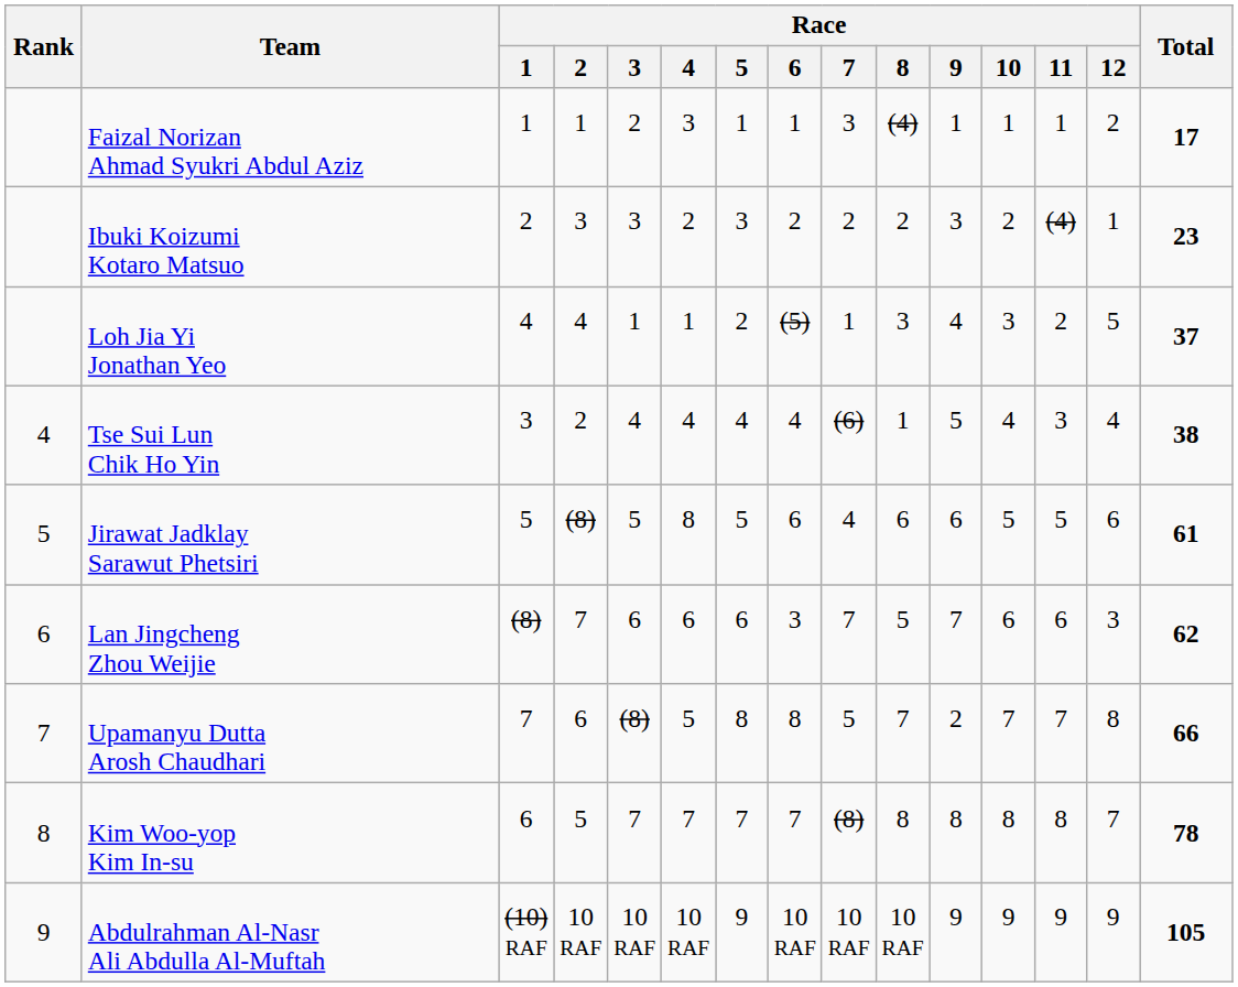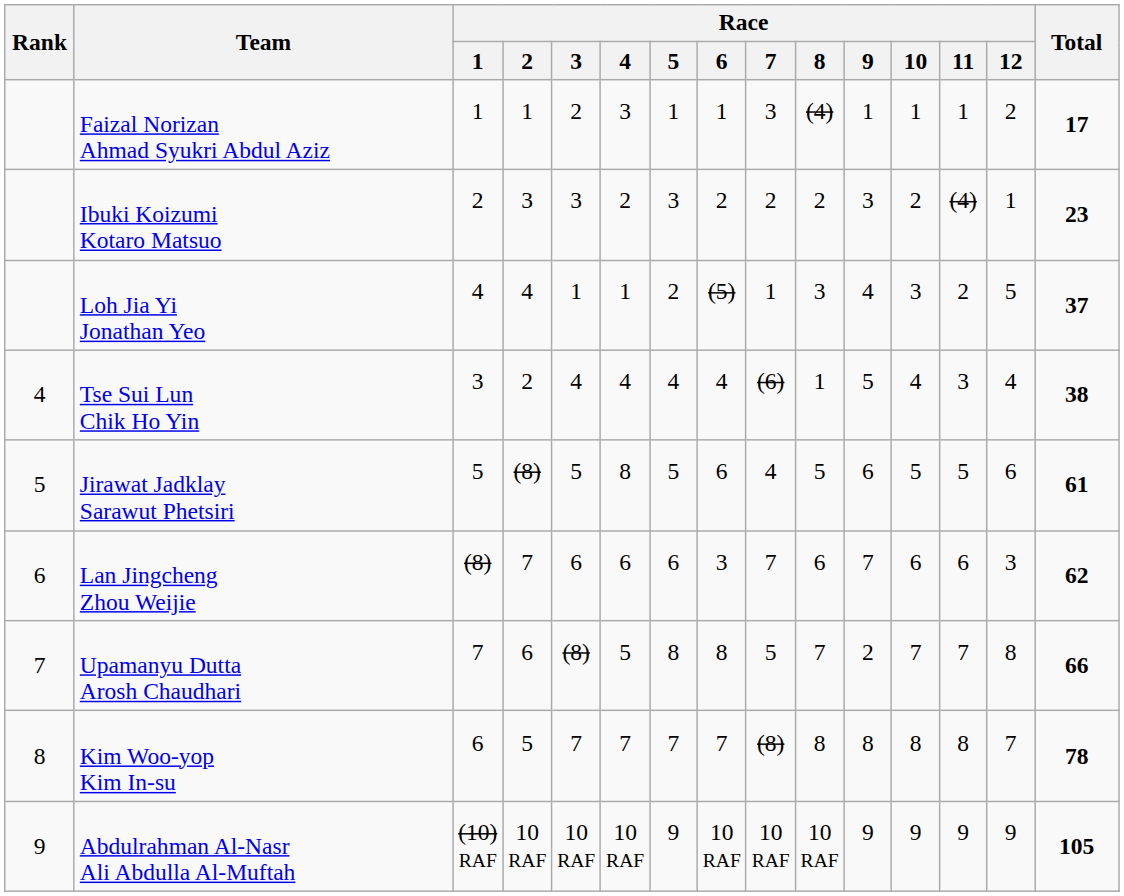 <table | class="wikitable" style="text-align:center">
 <tr>
 <th rowspan="2" width=40>Rank</th>
 <th rowspan="2" width=250>Team</th>
 <th colspan="12">Race</th>
 <th rowspan="2" width=50>Total</th>
 </tr>
 <tr>
 <th width=25>1</th>
 <th width=25>2</th>
 <th width=25>3</th>
 <th width=25>4</th>
 <th width=25>5</th>
 <th width=25>6</th>
 <th width=25>7</th>
 <th width=25>8</th>
 <th width=25>9</th>
 <th width=25>10</th>
 <th width=25>11</th>
 <th width=25>12</th>
 </tr>
 <tr>
 <td></td>
 <td align=left><br><a href='#'>Faizal Norizan</a><br><a href='#'>Ahmad Syukri Abdul Aziz</a></td>
 <td>1<br> </td>
 <td>1<br> </td>
 <td>2<br> </td>
 <td>3<br> </td>
 <td>1<br> </td>
 <td>1<br> </td>
 <td>3<br> </td>
 <td><s>(4)</s><br> </td>
 <td>1<br> </td>
 <td>1<br> </td>
 <td>1<br> </td>
 <td>2<br> </td>
 <td><strong>17</strong></td>
 </tr>
 <tr>
 <td></td>
 <td align=left><br><a href='#'>Ibuki Koizumi</a><br><a href='#'>Kotaro Matsuo</a></td>
 <td>2<br> </td>
 <td>3<br> </td>
 <td>3<br> </td>
 <td>2<br> </td>
 <td>3<br> </td>
 <td>2<br> </td>
 <td>2<br> </td>
 <td>2<br> </td>
 <td>3<br> </td>
 <td>2<br> </td>
 <td><s>(4)</s><br> </td>
 <td>1<br> </td>
 <td><strong>23</strong></td>
 </tr>
 <tr>
 <td></td>
 <td align=left><br><a href='#'>Loh Jia Yi</a><br><a href='#'>Jonathan Yeo</a></td>
 <td>4<br> </td>
 <td>4<br> </td>
 <td>1<br> </td>
 <td>1<br> </td>
 <td>2<br> </td>
 <td><s>(5)</s><br> </td>
 <td>1<br> </td>
 <td>3<br> </td>
 <td>4<br> </td>
 <td>3<br> </td>
 <td>2<br> </td>
 <td>5<br> </td>
 <td><strong>37</strong></td>
 </tr>
 <tr>
 <td>4</td>
 <td align=left><br><a href='#'>Tse Sui Lun</a><br><a href='#'>Chik Ho Yin</a></td>
 <td>3<br> </td>
 <td>2<br> </td>
 <td>4<br> </td>
 <td>4<br> </td>
 <td>4<br> </td>
 <td>4<br> </td>
 <td><s>(6)</s><br> </td>
 <td>1<br> </td>
 <td>5<br> </td>
 <td>4<br> </td>
 <td>3<br> </td>
 <td>4<br> </td>
 <td><strong>38</strong></td>
 </tr>
 <tr>
 <td>5</td>
 <td align=left><br><a href='#'>Jirawat Jadklay</a><br><a href='#'>Sarawut Phetsiri</a></td>
 <td>5<br> </td>
 <td><s>(8)</s><br> </td>
 <td>5<br> </td>
 <td>8<br> </td>
 <td>5<br> </td>
 <td>6<br> </td>
 <td>4<br> </td>
-<td>6<br> </td>
+<td>5<br> </td>
 <td>6<br> </td>
 <td>5<br> </td>
 <td>5<br> </td>
 <td>6<br> </td>
 <td><strong>61</strong></td>
 </tr>
 <tr>
 <td>6</td>
 <td align=left><br><a href='#'>Lan Jingcheng</a><br><a href='#'>Zhou Weijie</a></td>
 <td><s>(8)</s><br> </td>
 <td>7<br> </td>
 <td>6<br> </td>
 <td>6<br> </td>
 <td>6<br> </td>
 <td>3<br> </td>
 <td>7<br> </td>
-<td>5<br> </td>
+<td>6<br> </td>
 <td>7<br> </td>
 <td>6<br> </td>
 <td>6<br> </td>
 <td>3<br> </td>
 <td><strong>62</strong></td>
 </tr>
 <tr>
 <td>7</td>
 <td align=left><br><a href='#'>Upamanyu Dutta</a><br><a href='#'>Arosh Chaudhari</a></td>
 <td>7<br> </td>
 <td>6<br> </td>
 <td><s>(8)</s><br> </td>
 <td>5<br> </td>
 <td>8<br> </td>
 <td>8<br> </td>
 <td>5<br> </td>
 <td>7<br> </td>
 <td>2<br> </td>
 <td>7<br> </td>
 <td>7<br> </td>
 <td>8<br> </td>
 <td><strong>66</strong></td>
 </tr>
 <tr>
 <td>8</td>
 <td align=left><br><a href='#'>Kim Woo-yop</a><br><a href='#'>Kim In-su</a></td>
 <td>6<br> </td>
 <td>5<br> </td>
 <td>7<br> </td>
 <td>7<br> </td>
 <td>7<br> </td>
 <td>7<br> </td>
 <td><s>(8)</s><br> </td>
 <td>8<br> </td>
 <td>8<br> </td>
 <td>8<br> </td>
 <td>8<br> </td>
 <td>7<br> </td>
 <td><strong>78</strong></td>
 </tr>
 <tr>
 <td>9</td>
 <td align=left><br><a href='#'>Abdulrahman Al-Nasr</a><br><a href='#'>Ali Abdulla Al-Muftah</a></td>
 <td><s>(10)</s><br><small>RAF</small></td>
 <td>10<br><small>RAF</small></td>
 <td>10<br><small>RAF</small></td>
 <td>10<br><small>RAF</small></td>
 <td>9<br> </td>
 <td>10<br><small>RAF</small></td>
 <td>10<br><small>RAF</small></td>
 <td>10<br><small>RAF</small></td>
 <td>9<br> </td>
 <td>9<br> </td>
 <td>9<br> </td>
 <td>9<br> </td>
 <td><strong>105</strong></td>
 </tr>
 </table>
